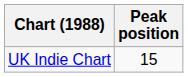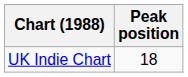 <table class="wikitable sortable">
 <tr>
 <th scope="col">Chart (1988)</th>
 <th scope="col">Peak<br>position</th>
 </tr>
 <tr>
 <td><a href='#'>UK Indie Chart</a></td>
-<td style="text-align:center;">15</td>
+<td style="text-align:center;">18</td>
 </tr>
 </table>
